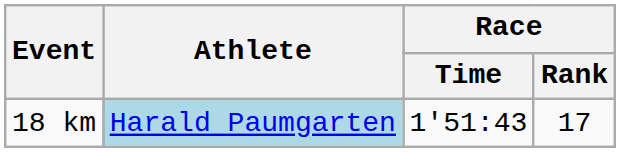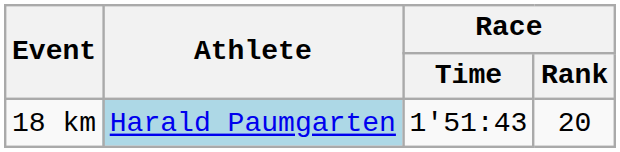 <table class="wikitable" border="1" style="font-size:90%">
 <tr>
 <th rowspan=2>Event</th>
 <th rowspan=2>Athlete</th>
 <th colspan=2>Race</th>
 </tr>
 <tr>
 <th>Time</th>
 <th>Rank</th>
 </tr>
 <tr>
 <td>18 km</td>
 <td style="background: lightblue;"><a href='#'>Harald Paumgarten</a></td>
 <td align=center>1'51:43</td>
-<td align=center>17</td>
+<td align=center>20</td>
 </tr>
 </table>
